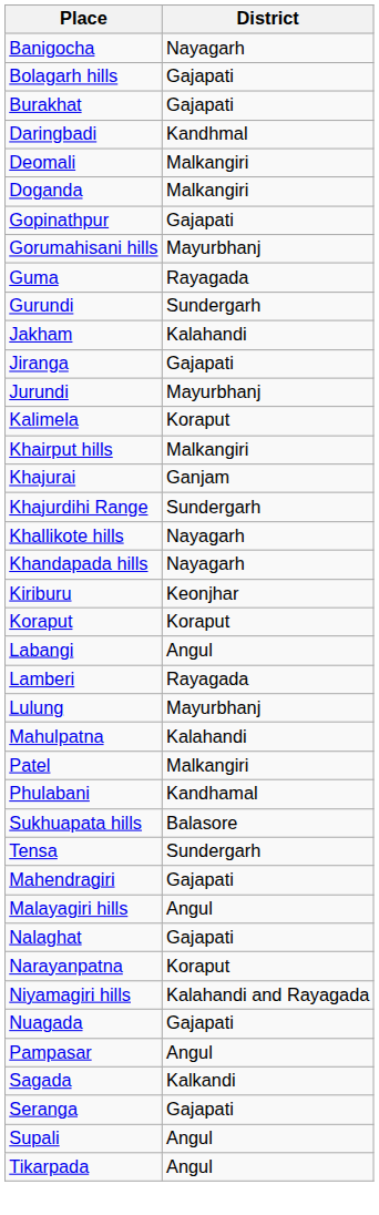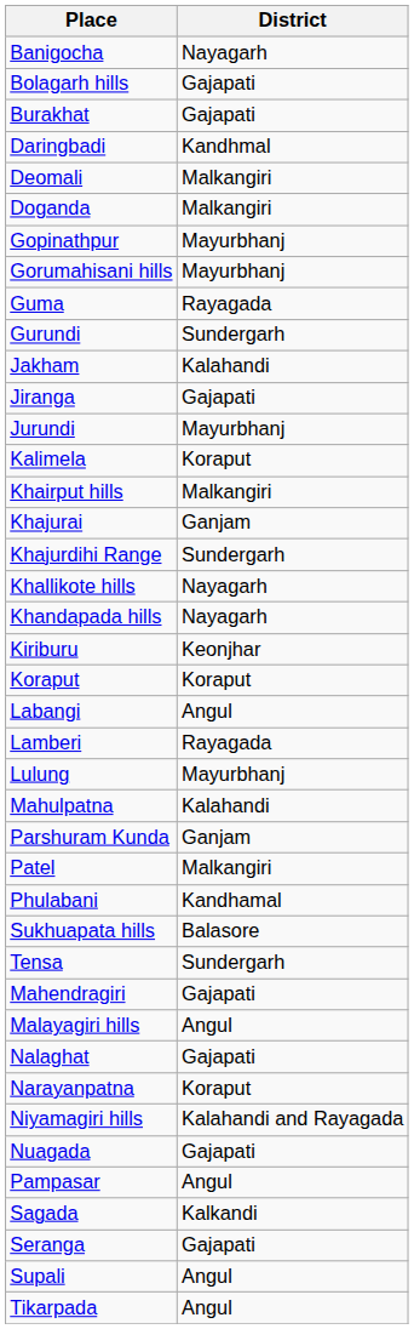 <table class="wikitable sortable">
 <tr>
 <th>Place</th>
 <th>District</th>
 </tr>
 <tr>
 <td><a href='#'>Banigocha</a></td>
 <td>Nayagarh</td>
 </tr>
 <tr>
 <td><a href='#'>Bolagarh hills</a></td>
 <td>Gajapati</td>
 </tr>
 <tr>
 <td><a href='#'>Burakhat</a></td>
 <td>Gajapati</td>
 </tr>
 <tr>
 <td><a href='#'>Daringbadi</a></td>
 <td>Kandhmal</td>
 </tr>
 <tr>
 <td><a href='#'>Deomali</a></td>
 <td>Malkangiri</td>
 </tr>
 <tr>
 <td><a href='#'>Doganda</a></td>
 <td>Malkangiri</td>
 </tr>
 <tr>
 <td><a href='#'>Gopinathpur</a></td>
-<td>Gajapati</td>
+<td>Mayurbhanj</td>
 </tr>
 <tr>
 <td><a href='#'>Gorumahisani hills</a></td>
 <td>Mayurbhanj</td>
 </tr>
 <tr>
 <td><a href='#'>Guma</a></td>
 <td>Rayagada</td>
 </tr>
 <tr>
 <td><a href='#'>Gurundi</a></td>
 <td>Sundergarh</td>
 </tr>
 <tr>
 <td><a href='#'>Jakham</a></td>
 <td>Kalahandi</td>
 </tr>
 <tr>
 <td><a href='#'>Jiranga</a></td>
 <td>Gajapati</td>
 </tr>
 <tr>
 <td><a href='#'>Jurundi</a></td>
 <td>Mayurbhanj</td>
 </tr>
 <tr>
 <td><a href='#'>Kalimela</a></td>
 <td>Koraput</td>
 </tr>
 <tr>
 <td><a href='#'>Khairput hills</a></td>
 <td>Malkangiri</td>
 </tr>
 <tr>
 <td><a href='#'>Khajurai</a></td>
 <td>Ganjam</td>
 </tr>
 <tr>
 <td><a href='#'>Khajurdihi Range</a></td>
 <td>Sundergarh</td>
 </tr>
 <tr>
 <td><a href='#'>Khallikote hills</a></td>
 <td>Nayagarh</td>
 </tr>
 <tr>
 <td><a href='#'>Khandapada hills</a></td>
 <td>Nayagarh</td>
 </tr>
 <tr>
 <td><a href='#'>Kiriburu</a></td>
 <td>Keonjhar</td>
 </tr>
 <tr>
 <td><a href='#'>Koraput</a></td>
 <td>Koraput</td>
 </tr>
 <tr>
 <td><a href='#'>Labangi</a></td>
 <td>Angul</td>
 </tr>
 <tr>
 <td><a href='#'>Lamberi</a></td>
 <td>Rayagada</td>
 </tr>
 <tr>
 <td><a href='#'>Lulung</a></td>
 <td>Mayurbhanj</td>
 </tr>
 <tr>
 <td><a href='#'>Mahulpatna</a></td>
 <td>Kalahandi</td>
 </tr>
 <tr>
+<td><a href='#'>Parshuram Kunda</a></td>
+<td>Ganjam</td>
+</tr>
+<tr>
 <td><a href='#'>Patel</a></td>
 <td>Malkangiri</td>
 </tr>
 <tr>
 <td><a href='#'>Phulabani</a></td>
 <td>Kandhamal</td>
 </tr>
 <tr>
 <td><a href='#'>Sukhuapata hills</a></td>
 <td>Balasore</td>
 </tr>
 <tr>
 <td><a href='#'>Tensa</a></td>
 <td>Sundergarh</td>
 </tr>
 <tr>
 <td><a href='#'>Mahendragiri</a></td>
 <td>Gajapati</td>
 </tr>
 <tr>
 <td><a href='#'>Malayagiri hills</a></td>
 <td>Angul</td>
 </tr>
 <tr>
 <td><a href='#'>Nalaghat</a></td>
 <td>Gajapati</td>
 </tr>
 <tr>
 <td><a href='#'>Narayanpatna</a></td>
 <td>Koraput</td>
 </tr>
 <tr>
 <td><a href='#'>Niyamagiri hills</a></td>
 <td>Kalahandi and Rayagada</td>
 </tr>
 <tr>
 <td><a href='#'>Nuagada</a></td>
 <td>Gajapati</td>
 </tr>
 <tr>
 <td><a href='#'>Pampasar</a></td>
 <td>Angul</td>
 </tr>
 <tr>
 <td><a href='#'>Sagada</a></td>
 <td>Kalkandi</td>
 </tr>
 <tr>
 <td><a href='#'>Seranga</a></td>
 <td>Gajapati</td>
 </tr>
 <tr>
 <td><a href='#'>Supali</a></td>
 <td>Angul</td>
 </tr>
 <tr>
 <td><a href='#'>Tikarpada</a></td>
 <td>Angul</td>
 </tr>
 </table>
